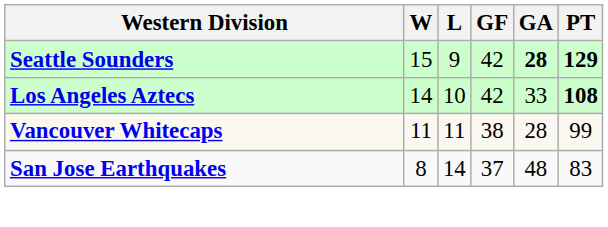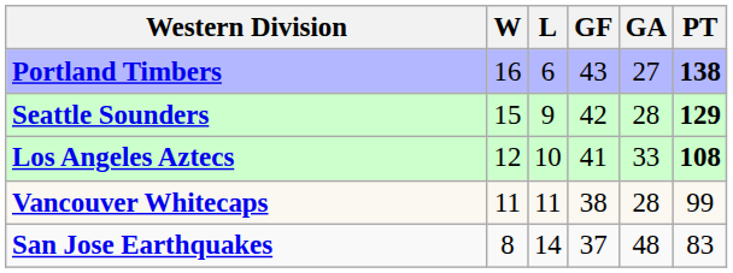 <table class="wikitable" style="text-align:center">
 <tr>
 <th style="width:17em">Western Division</th>
 <th>W</th>
 <th>L</th>
 <th>GF</th>
 <th>GA</th>
 <th>PT</th>
 </tr>
+<tr style="text-align:center; background:#b3b7ff;">
+<td align=left><strong><a href='#'>Portland Timbers</a></strong></td>
+<td>16</td>
+<td>6</td>
+<td>43</td>
+<td>27</td>
+<td><strong>138</strong></td>
+</tr>
 <tr style="text-align:center; background:#cfc;">
 <td align=left><strong><a href='#'>Seattle Sounders</a></strong></td>
 <td>15</td>
 <td>9</td>
 <td>42</td>
-<td><strong>28</strong></td>
+<td>28</td>
 <td><strong>129</strong></td>
 </tr>
 <tr style="text-align:center; background:#cfc;">
 <td align=left><strong><a href='#'>Los Angeles Aztecs</a></strong></td>
-<td>14</td>
+<td>12</td>
 <td>10</td>
-<td>42</td>
+<td>41</td>
 <td>33</td>
 <td><strong>108</strong></td>
 </tr>
 <tr style="text-align:center; background:#faf8f0;">
 <td align=left><strong><a href='#'>Vancouver Whitecaps</a></strong></td>
 <td>11</td>
 <td>11</td>
 <td>38</td>
 <td>28</td>
 <td>99</td>
 </tr>
 <tr align=center>
 <td align=left><strong><a href='#'>San Jose Earthquakes</a></strong></td>
 <td>8</td>
 <td>14</td>
 <td>37</td>
 <td>48</td>
 <td>83</td>
 </tr>
 </table>
